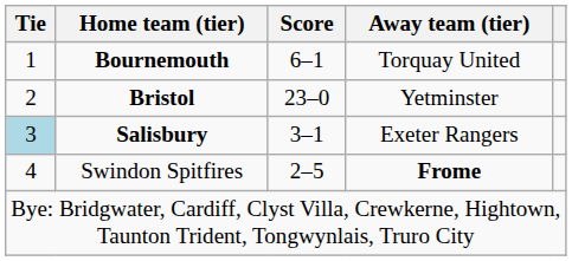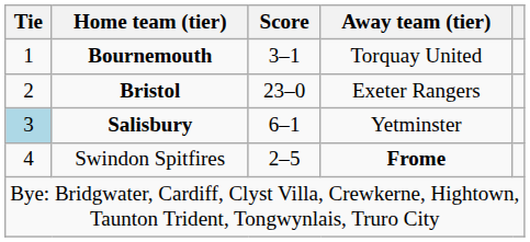 <table class="wikitable" style="text-align:center; font-size:85%">
 <tr>
 <th>Tie</th>
 <th>Home team (tier)</th>
 <th>Score</th>
 <th>Away team (tier)</th>
 <th></th>
 </tr>
 <tr>
 <td align="center">1</td>
 <td><strong>Bournemouth</strong></td>
-<td align="center">6–1</td>
+<td align="center">3–1</td>
 <td>Torquay United</td>
 <td></td>
 </tr>
 <tr>
 <td align="center">2</td>
 <td><strong>Bristol</strong></td>
 <td align="center">23–0</td>
-<td>Yetminster</td>
+<td>Exeter Rangers</td>
 <td></td>
 </tr>
 <tr>
 <td align="center" style="background: lightblue;">3</td>
 <td><strong>Salisbury</strong></td>
-<td align="center">3–1</td>
-<td>Exeter Rangers</td>
+<td align="center">6–1</td>
+<td>Yetminster</td>
 <td></td>
 </tr>
 <tr>
 <td align="center">4</td>
 <td>Swindon Spitfires</td>
 <td align="center">2–5</td>
 <td><strong>Frome</strong></td>
 <td></td>
 </tr>
 <tr>
 <td colspan="5" align="center">Bye: Bridgwater, Cardiff, Clyst Villa, Crewkerne, Hightown,<br>Taunton Trident, Tongwynlais, Truro City</td>
 </tr>
 </table>
